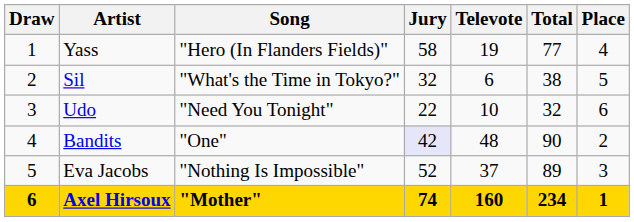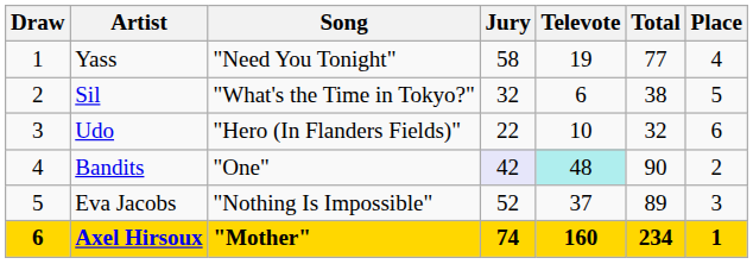 <table class="sortable wikitable" style="margin: 1em auto 1em auto; text-align:center;">
 <tr>
 <th>Draw</th>
 <th>Artist</th>
 <th>Song</th>
 <th>Jury</th>
 <th>Televote</th>
 <th>Total</th>
 <th>Place</th>
 </tr>
 <tr>
 <td>1</td>
 <td align="left">Yass</td>
-<td align="left">"Hero (In Flanders Fields)"</td>
+<td align="left">"Need You Tonight"</td>
 <td>58</td>
 <td>19</td>
 <td>77</td>
 <td>4</td>
 </tr>
 <tr>
 <td>2</td>
 <td align="left"><a href='#'>Sil</a></td>
 <td align="left">"What's the Time in Tokyo?"</td>
 <td>32</td>
 <td>6</td>
 <td>38</td>
 <td>5</td>
 </tr>
 <tr>
 <td>3</td>
 <td align="left"><a href='#'>Udo</a></td>
-<td align="left">"Need You Tonight"</td>
+<td align="left">"Hero (In Flanders Fields)"</td>
 <td>22</td>
 <td>10</td>
 <td>32</td>
 <td>6</td>
 </tr>
 <tr>
 <td>4</td>
 <td align="left"><a href='#'>Bandits</a></td>
 <td align="left">"One"</td>
 <td style="background: lavender;">42</td>
-<td>48</td>
+<td style="background: paleturquoise;">48</td>
 <td>90</td>
 <td>2</td>
 </tr>
 <tr>
 <td>5</td>
 <td align="left">Eva Jacobs</td>
 <td align="left">"Nothing Is Impossible"</td>
 <td>52</td>
 <td>37</td>
 <td>89</td>
 <td>3</td>
 </tr>
 <tr style="font-weight:bold; background:gold;">
 <td>6</td>
 <td align="left"><a href='#'>Axel Hirsoux</a></td>
 <td align="left">"Mother"</td>
 <td>74</td>
 <td>160</td>
 <td>234</td>
 <td>1</td>
 </tr>
 </table>
